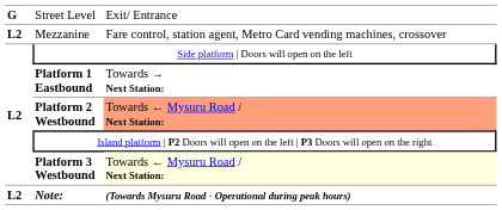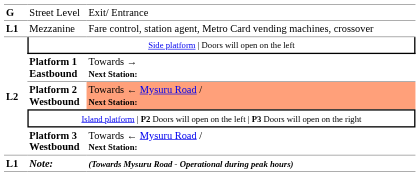 <table border="0" cellspacing="0" cellpadding="3">
 <tr>
 <td width="30" valign="top" style="border-top:solid 1px gray;border-bottom:solid 1px gray;"><strong>G</strong></td>
 <td width="85" valign="top" style="border-top:solid 1px gray;border-bottom:solid 1px gray;">Street Level</td>
 <td width="500" valign="top" style="border-top:solid 1px gray;border-bottom:solid 1px gray;">Exit/ Entrance</td>
 </tr>
 <tr>
-<td style="border-bottom:solid 1px gray;" width="30" valign="top"><strong>L2</strong></td>
+<td style="border-bottom:solid 1px gray;"><strong>L1</strong></td>
 <td style="border-bottom:solid 1px gray;">Mezzanine</td>
 <td style="border-bottom:solid 1px gray;">Fare control, station agent, Metro Card vending machines, crossover<br></td>
 </tr>
 <tr>
 <td rowspan="5" style="border-bottom:solid 1px grey;text-align:left;"><strong>L2</strong></td>
 <td colspan="2" style="border-right:solid 2px black;border-left:solid 2px black;border-bottom:solid 2px black;text-align:center;"><small><a href='#'>Side platform</a> | Doors will open on the left </small></td>
 </tr>
 <tr>
 <td width="85" style="border-bottom:solid 1px grey;"><span><strong>Platform 1</strong><br><strong>Eastbound</strong></span></td>
 <td width="500" style="border-bottom:solid 1px grey;">Towards → <br><small><strong>Next Station:</strong> </small></td>
 </tr>
 <tr>
 <td><span><strong>Platform 2</strong><br><strong>Westbound</strong></span></td>
 <td width="500" style="background: lightsalmon;">Towards ← <a href='#'>Mysuru Road</a> / <br><small><strong>Next Station:</strong> </small></td>
 </tr>
 <tr>
 <td colspan="2" style="border-top:solid 2px black;border-right:solid 2px black;border-left:solid 2px black;border-bottom:solid 2px black;text-align:center;"><small><a href='#'>Island platform</a> | <strong>P2</strong> Doors will open on the left | <strong>P3</strong> Doors will open on the right</small> </td>
 </tr>
 <tr>
 <td style="border-bottom:solid 1px gray;" width=85><span><strong>Platform 3</strong><br><strong>Westbound</strong></span></td>
-<td style="background: lightyellow; border-bottom:solid 1px gray;" width="500">Towards ← <a href='#'>Mysuru Road</a> / <br><small><strong>Next Station:</strong> </small></td>
+<td style="border-bottom:solid 1px gray;" width="500">Towards ← <a href='#'>Mysuru Road</a> / <br><small><strong>Next Station:</strong> </small></td>
 </tr>
 <tr>
-<td style="border-bottom:solid 1px gray;" width="30" valign="top"><strong>L2</strong></td>
+<td style="border-bottom:solid 1px gray;"><strong>L1</strong></td>
 <td style="border-bottom:solid 1px gray;" width="85" valign="top"><strong><em>Note:</em></strong></td>
 <td style="border-bottom:solid 1px gray;" width="500" valign="top"><small><strong><em>(Towards Mysuru Road - Operational during peak hours)</em></strong></small></td>
 </tr>
 <tr>
 </tr>
 </table>
